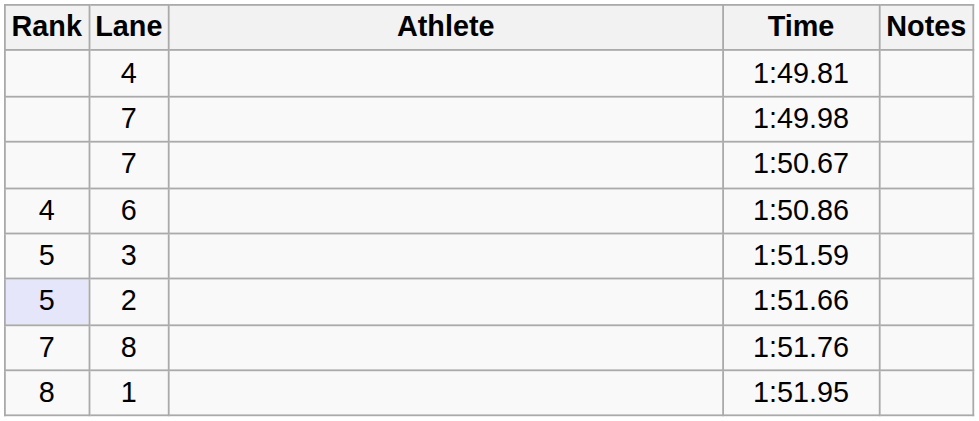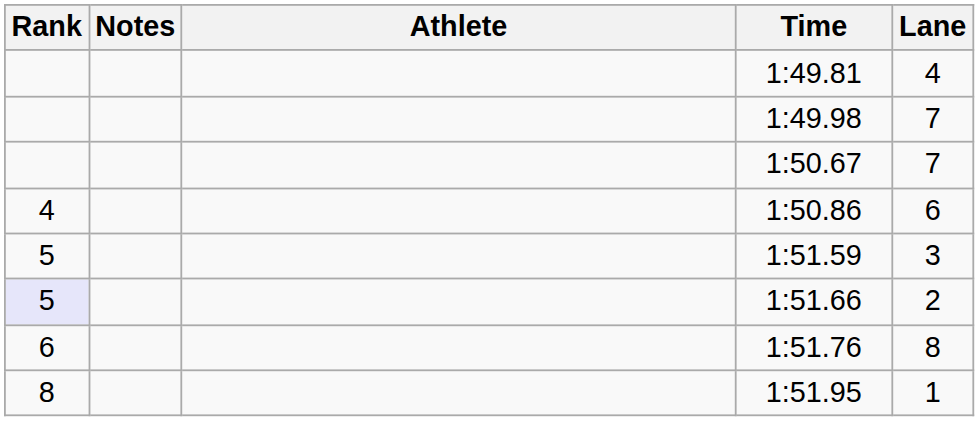 <table class="wikitable" style="text-align:center">
 <tr>
 <th>Rank</th>
-<th>Lane</th>
+<th>Notes</th>
 <th width=300>Athlete</th>
 <th width=80>Time</th>
-<th>Notes</th>
+<th>Lane</th>
 </tr>
 <tr>
 <td></td>
-<td>4</td>
+<td></td>
 <td align=left></td>
 <td>1:49.81</td>
-<td></td>
+<td>4</td>
 </tr>
 <tr>
 <td></td>
-<td>7</td>
+<td></td>
 <td align=left></td>
 <td>1:49.98</td>
-<td></td>
+<td>7</td>
 </tr>
 <tr>
 <td></td>
-<td>7</td>
+<td></td>
 <td align=left></td>
 <td>1:50.67</td>
-<td></td>
+<td>7</td>
 </tr>
 <tr>
 <td>4</td>
-<td>6</td>
+<td></td>
 <td align=left></td>
 <td>1:50.86</td>
-<td></td>
+<td>6</td>
 </tr>
 <tr>
 <td>5</td>
-<td>3</td>
+<td></td>
 <td align=left></td>
 <td>1:51.59</td>
-<td></td>
+<td>3</td>
 </tr>
 <tr>
 <td style="background: lavender;">5</td>
-<td>2</td>
+<td></td>
 <td align=left></td>
 <td>1:51.66</td>
-<td></td>
+<td>2</td>
 </tr>
 <tr>
-<td>7</td>
-<td>8</td>
+<td>6</td>
+<td></td>
 <td align=left></td>
 <td>1:51.76</td>
-<td></td>
+<td>8</td>
 </tr>
 <tr>
 <td>8</td>
-<td>1</td>
+<td></td>
 <td align=left></td>
 <td>1:51.95</td>
-<td></td>
+<td>1</td>
 </tr>
 </table>
